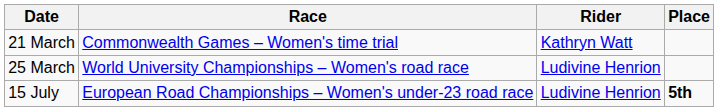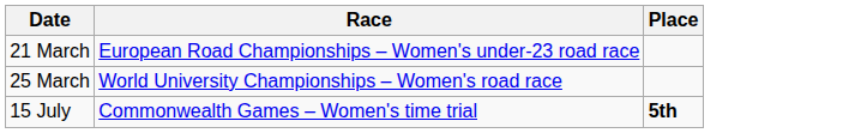 <table class="wikitable">
 <tr style="background:#ccccff;">
 <th>Date</th>
 <th>Race</th>
-<th>Rider</th>
 <th>Place</th>
 </tr>
 <tr>
 <td>21 March</td>
-<td><a href='#'>Commonwealth Games – Women's time trial</a></td>
-<td> <a href='#'>Kathryn Watt</a></td>
+<td><a href='#'>European Road Championships – Women's under-23 road race</a></td>
 <td></td>
 </tr>
 <tr>
 <td>25 March</td>
 <td><a href='#'>World University Championships – Women's road race</a></td>
-<td> <a href='#'>Ludivine Henrion</a></td>
 <td></td>
 </tr>
 <tr>
 <td>15 July</td>
-<td><a href='#'>European Road Championships – Women's under-23 road race</a></td>
-<td> <a href='#'>Ludivine Henrion</a></td>
+<td><a href='#'>Commonwealth Games – Women's time trial</a></td>
 <td><strong>5th</strong></td>
 </tr>
 </table>
